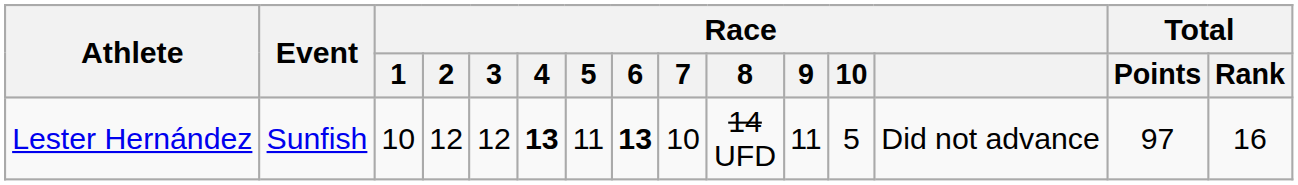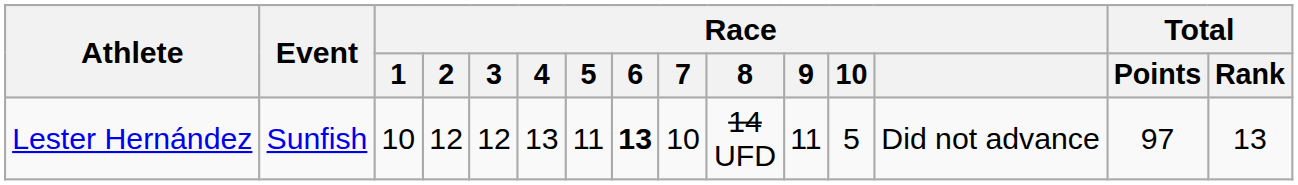 <table class=wikitable style=font-size:90%;text-align:center>
 <tr>
 <th rowspan=2>Athlete</th>
 <th rowspan=2>Event</th>
 <th colspan=11>Race</th>
 <th colspan=2>Total</th>
 </tr>
 <tr style=font-size:95%>
 <th>1</th>
 <th>2</th>
 <th>3</th>
 <th>4</th>
 <th>5</th>
 <th>6</th>
 <th>7</th>
 <th>8</th>
 <th>9</th>
 <th>10</th>
 <th></th>
 <th>Points</th>
 <th>Rank</th>
 </tr>
 <tr>
 <td align=left><a href='#'>Lester Hernández</a></td>
 <td align=left><a href='#'>Sunfish</a></td>
 <td>10</td>
 <td>12</td>
 <td>12</td>
-<td><strong>13</strong></td>
+<td>13</td>
 <td>11</td>
 <td><strong>13</strong></td>
 <td>10</td>
 <td><s>14</s><br>UFD</td>
 <td>11</td>
 <td>5</td>
 <td>Did not advance</td>
 <td>97</td>
-<td>16</td>
+<td>13</td>
 </tr>
 </table>
